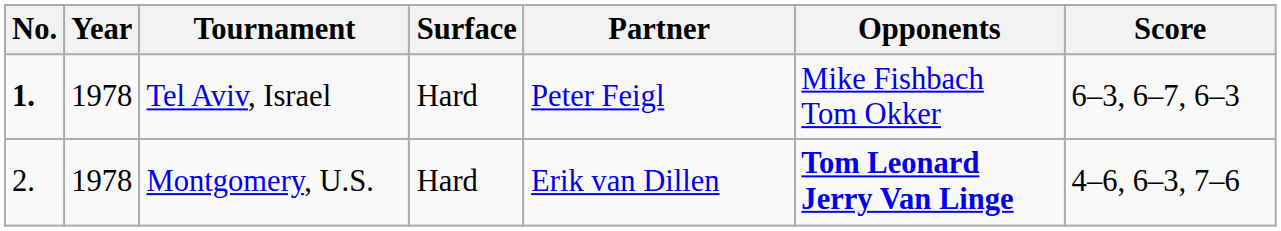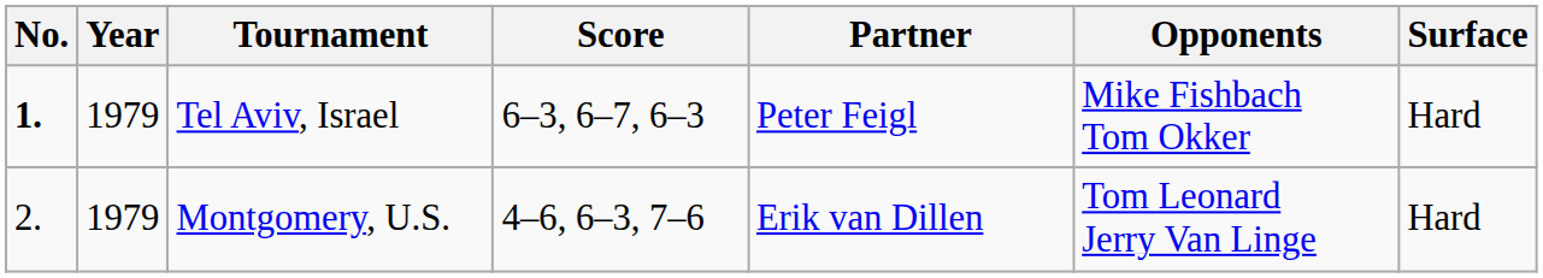 <table class="sortable wikitable" style=font-size:97%>
 <tr>
 <th style="width:20px">No.</th>
 <th style="width:30px">Year</th>
 <th style="width:130px">Tournament</th>
-<th style="width:50px">Surface</th>
+<th style="width:100px" class="unsortable">Score</th>
 <th style="width:130px">Partner</th>
 <th style="width:130px">Opponents</th>
-<th style="width:100px" class="unsortable">Score</th>
+<th style="width:50px">Surface</th>
 </tr>
 <tr>
 <td><strong>1.</strong></td>
-<td>1978</td>
+<td>1979</td>
 <td><a href='#'>Tel Aviv</a>, Israel</td>
-<td>Hard</td>
+<td>6–3, 6–7, 6–3</td>
 <td> <a href='#'>Peter Feigl</a></td>
 <td> <a href='#'>Mike Fishbach</a><br> <a href='#'>Tom Okker</a></td>
-<td>6–3, 6–7, 6–3</td>
+<td>Hard</td>
 </tr>
 <tr>
 <td>2.</td>
-<td>1978</td>
+<td>1979</td>
 <td><a href='#'>Montgomery</a>, U.S.</td>
+<td>4–6, 6–3, 7–6</td>
+<td> <a href='#'>Erik van Dillen</a></td>
+<td> <a href='#'>Tom Leonard</a><br> <a href='#'>Jerry Van Linge</a></td>
 <td>Hard</td>
-<td> <a href='#'>Erik van Dillen</a></td>
-<td><strong> <a href='#'>Tom Leonard</a><br> <a href='#'>Jerry Van Linge</a></strong></td>
-<td>4–6, 6–3, 7–6</td>
 </tr>
 </table>
